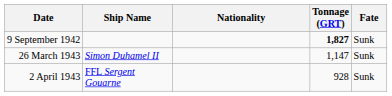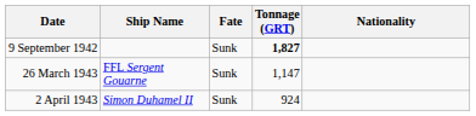 <table class="wikitable sortable">
 <tr>
 <th width="120px">Date</th>
 <th width="140px">Ship Name</th>
+<th width="50px">Fate</th>
+<th width="25px">Tonnage<br>(<a href='#'>GRT</a>)</th>
 <th width="220px">Nationality</th>
-<th width="25px">Tonnage<br>(<a href='#'>GRT</a>)</th>
-<th width="50px">Fate</th>
 </tr>
 <tr>
 <td align="right">9 September 1942</td>
 <td align="left"></td>
+<td align="left">Sunk</td>
+<td align="right"><strong>1,827</strong></td>
 <td align="left"></td>
-<td align="right"><strong>1,827</strong></td>
-<td align="left">Sunk</td>
 </tr>
 <tr>
 <td align="right">26 March 1943</td>
-<td align="left"><a href='#'><em>Simon Duhamel II</em></a></td>
+<td align="left"><a href='#'>FFL <em>Sergent Gouarne</em></a></td>
+<td align="left">Sunk</td>
+<td align="right">1,147</td>
 <td align="left"></td>
-<td align="right">1,147</td>
-<td align="left">Sunk</td>
 </tr>
 <tr>
 <td align="right">2 April 1943</td>
-<td align="left"><a href='#'>FFL <em>Sergent Gouarne</em></a></td>
+<td align="left"><a href='#'><em>Simon Duhamel II</em></a></td>
+<td align="left">Sunk</td>
+<td align="right">924</td>
 <td align="left"></td>
-<td align="right">928</td>
-<td align="left">Sunk</td>
 </tr>
 </table>
